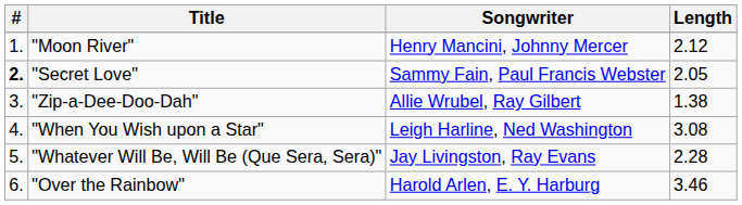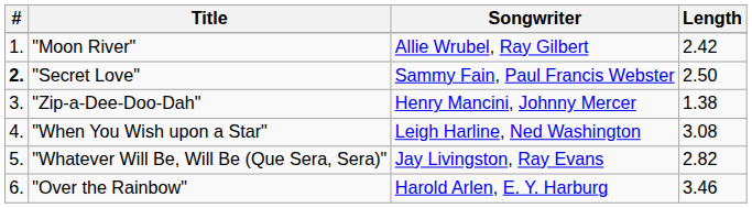 <table class="wikitable">
 <tr>
 <th>#</th>
 <th>Title</th>
 <th>Songwriter</th>
 <th>Length</th>
 </tr>
 <tr bgcolor="#ebf5ff">
 </tr>
 <tr>
 <td>1.</td>
 <td>"Moon River"</td>
-<td><a href='#'>Henry Mancini</a>, <a href='#'>Johnny Mercer</a></td>
-<td>2.12</td>
+<td><a href='#'>Allie Wrubel</a>, <a href='#'>Ray Gilbert</a></td>
+<td>2.42</td>
 </tr>
 <tr>
 <td><strong>2.</strong></td>
 <td>"Secret Love"</td>
 <td><a href='#'>Sammy Fain</a>, <a href='#'>Paul Francis Webster</a></td>
-<td>2.05</td>
+<td>2.50</td>
 </tr>
 <tr>
 <td>3.</td>
 <td>"Zip-a-Dee-Doo-Dah"</td>
-<td><a href='#'>Allie Wrubel</a>, <a href='#'>Ray Gilbert</a></td>
+<td><a href='#'>Henry Mancini</a>, <a href='#'>Johnny Mercer</a></td>
 <td>1.38</td>
 </tr>
 <tr>
 <td>4.</td>
 <td>"When You Wish upon a Star"</td>
 <td><a href='#'>Leigh Harline</a>, <a href='#'>Ned Washington</a></td>
 <td>3.08</td>
 </tr>
 <tr>
 <td>5.</td>
 <td>"Whatever Will Be, Will Be (Que Sera, Sera)"</td>
 <td><a href='#'>Jay Livingston</a>, <a href='#'>Ray Evans</a></td>
-<td>2.28</td>
+<td>2.82</td>
 </tr>
 <tr>
 <td>6.</td>
 <td>"Over the Rainbow"</td>
 <td><a href='#'>Harold Arlen</a>, <a href='#'>E. Y. Harburg</a></td>
 <td>3.46</td>
 </tr>
 </table>
